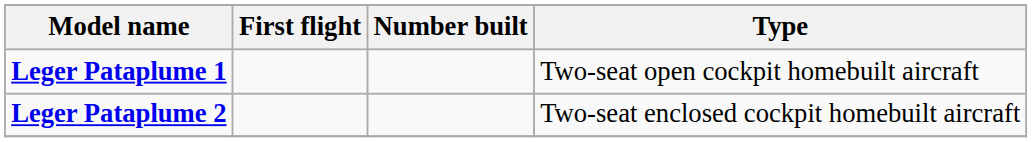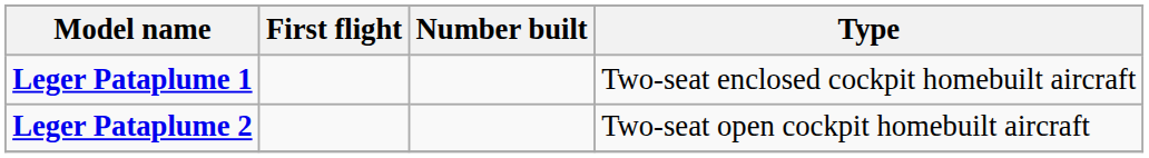 <table class="wikitable" align=center style="font-size:90%;">
 <tr>
 </tr>
 <tr style="background:#efefef;">
 <th>Model name</th>
 <th>First flight</th>
 <th>Number built</th>
 <th>Type</th>
 </tr>
 <tr>
 <td align=left><strong><a href='#'>Leger Pataplume 1</a></strong></td>
 <td align=center></td>
 <td align=center></td>
-<td align=left>Two-seat open cockpit homebuilt aircraft</td>
+<td align=left>Two-seat enclosed cockpit homebuilt aircraft</td>
 </tr>
 <tr>
 <td align=left><strong><a href='#'>Leger Pataplume 2</a></strong></td>
 <td align=center></td>
 <td align=center></td>
-<td align=left>Two-seat enclosed cockpit homebuilt aircraft</td>
+<td align=left>Two-seat open cockpit homebuilt aircraft</td>
 </tr>
 <tr>
 </tr>
 </table>
